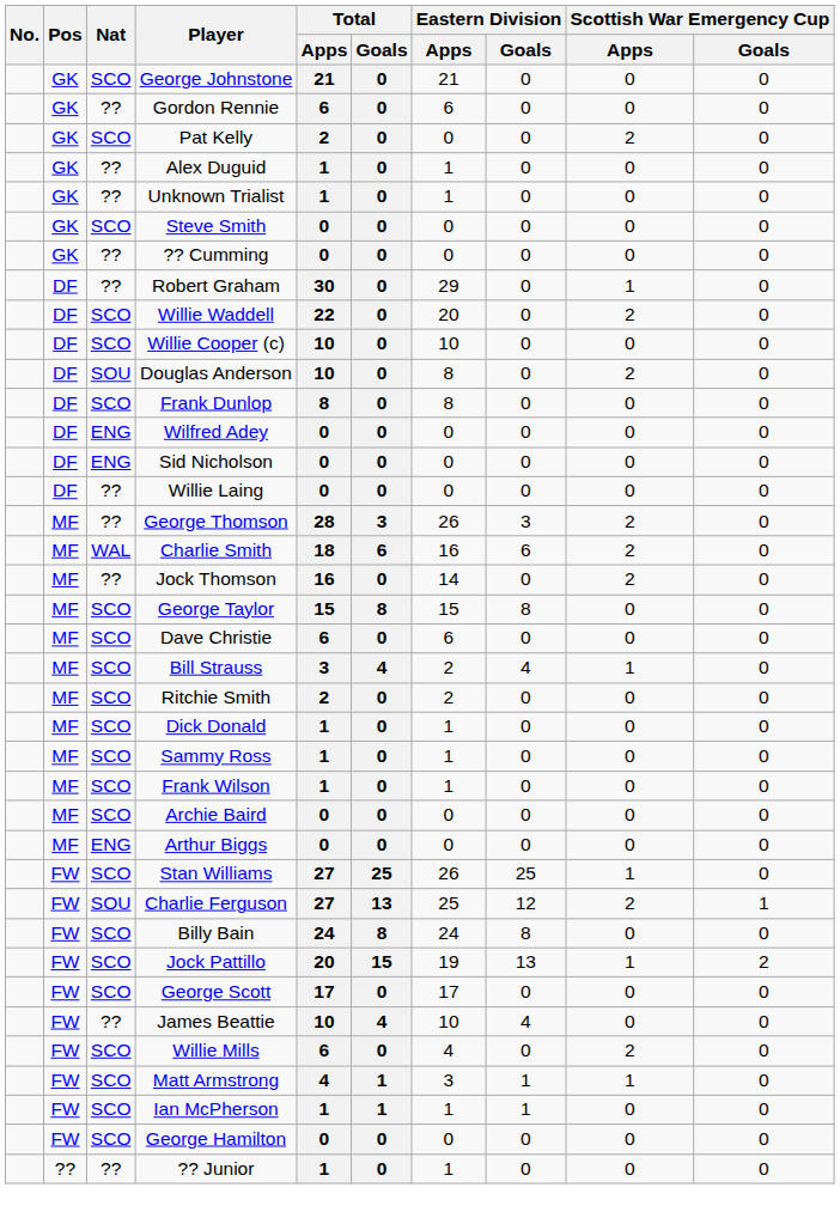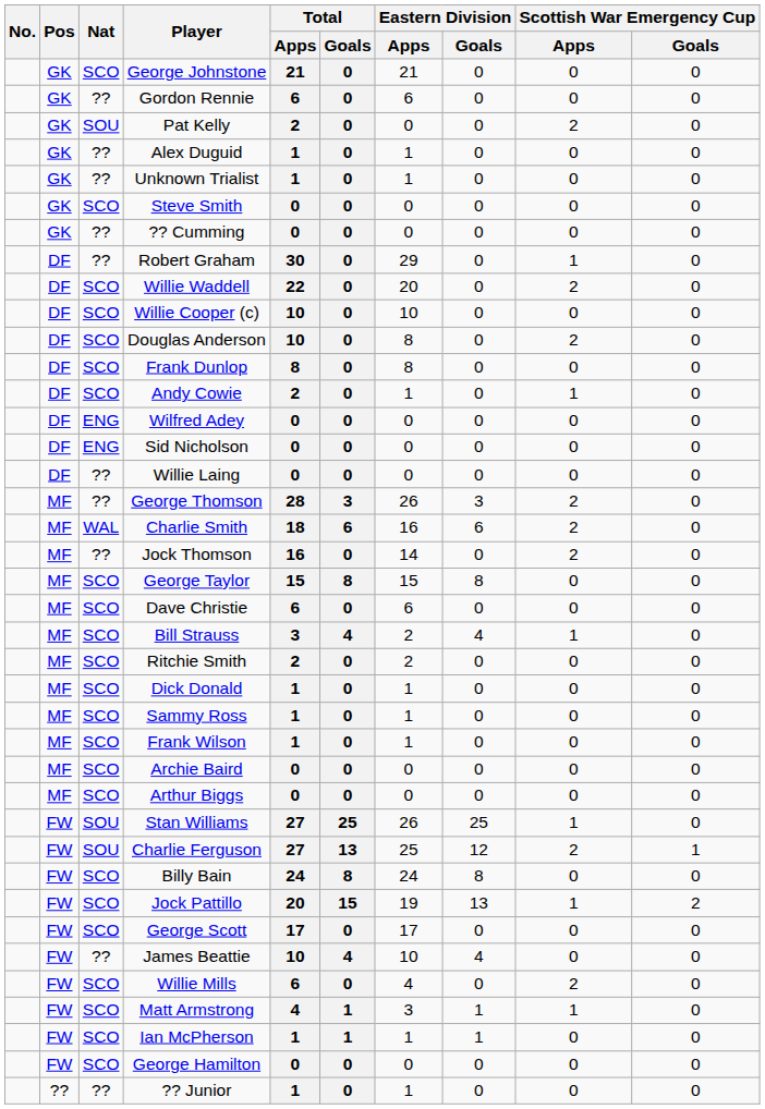 <table class="wikitable sortable" style="text-align: center;">
 <tr>
 <th rowspan="2"><abbr>No.</abbr></th>
 <th rowspan="2"><abbr>Pos</abbr></th>
 <th rowspan="2"><abbr>Nat</abbr></th>
 <th rowspan="2">Player</th>
 <th colspan="2">Total</th>
 <th colspan="2">Eastern Division</th>
 <th colspan="2">Scottish War Emergency Cup</th>
 </tr>
 <tr>
 <th>Apps</th>
 <th>Goals</th>
 <th>Apps</th>
 <th>Goals</th>
 <th>Apps</th>
 <th>Goals</th>
 </tr>
 <tr>
 <td></td>
 <td><a href='#'>GK</a></td>
 <td> <a href='#'>SCO</a></td>
 <td><a href='#'>George Johnstone</a></td>
 <th>21</th>
 <th>0</th>
 <td>21</td>
 <td>0</td>
 <td>0</td>
 <td>0</td>
 </tr>
 <tr>
 <td></td>
 <td><a href='#'>GK</a></td>
 <td>??</td>
 <td>Gordon Rennie</td>
 <th>6</th>
 <th>0</th>
 <td>6</td>
 <td>0</td>
 <td>0</td>
 <td>0</td>
 </tr>
 <tr>
 <td></td>
 <td><a href='#'>GK</a></td>
-<td> <a href='#'>SCO</a></td>
+<td> <a href='#'>SOU</a></td>
 <td>Pat Kelly</td>
 <th>2</th>
 <th>0</th>
 <td>0</td>
 <td>0</td>
 <td>2</td>
 <td>0</td>
 </tr>
 <tr>
 <td></td>
 <td><a href='#'>GK</a></td>
 <td>??</td>
 <td>Alex Duguid</td>
 <th>1</th>
 <th>0</th>
 <td>1</td>
 <td>0</td>
 <td>0</td>
 <td>0</td>
 </tr>
 <tr>
 <td></td>
 <td><a href='#'>GK</a></td>
 <td>??</td>
 <td>Unknown Trialist</td>
 <th>1</th>
 <th>0</th>
 <td>1</td>
 <td>0</td>
 <td>0</td>
 <td>0</td>
 </tr>
 <tr>
 <td></td>
 <td><a href='#'>GK</a></td>
 <td> <a href='#'>SCO</a></td>
 <td><a href='#'>Steve Smith</a></td>
 <th>0</th>
 <th>0</th>
 <td>0</td>
 <td>0</td>
 <td>0</td>
 <td>0</td>
 </tr>
 <tr>
 <td></td>
 <td><a href='#'>GK</a></td>
 <td>??</td>
 <td>?? Cumming</td>
 <th>0</th>
 <th>0</th>
 <td>0</td>
 <td>0</td>
 <td>0</td>
 <td>0</td>
 </tr>
 <tr>
 <td></td>
 <td><a href='#'>DF</a></td>
 <td>??</td>
 <td>Robert Graham</td>
 <th>30</th>
 <th>0</th>
 <td>29</td>
 <td>0</td>
 <td>1</td>
 <td>0</td>
 </tr>
 <tr>
 <td></td>
 <td><a href='#'>DF</a></td>
 <td> <a href='#'>SCO</a></td>
 <td><a href='#'>Willie Waddell</a></td>
 <th>22</th>
 <th>0</th>
 <td>20</td>
 <td>0</td>
 <td>2</td>
 <td>0</td>
 </tr>
 <tr>
 <td></td>
 <td><a href='#'>DF</a></td>
 <td> <a href='#'>SCO</a></td>
 <td><a href='#'>Willie Cooper</a> (c)</td>
 <th>10</th>
 <th>0</th>
 <td>10</td>
 <td>0</td>
 <td>0</td>
 <td>0</td>
 </tr>
 <tr>
 <td></td>
 <td><a href='#'>DF</a></td>
-<td> <a href='#'>SOU</a></td>
+<td> <a href='#'>SCO</a></td>
 <td>Douglas Anderson</td>
 <th>10</th>
 <th>0</th>
 <td>8</td>
 <td>0</td>
 <td>2</td>
 <td>0</td>
 </tr>
 <tr>
 <td></td>
 <td><a href='#'>DF</a></td>
 <td> <a href='#'>SCO</a></td>
 <td><a href='#'>Frank Dunlop</a></td>
 <th>8</th>
 <th>0</th>
 <td>8</td>
 <td>0</td>
 <td>0</td>
+<td>0</td>
+</tr>
+<tr>
+<td></td>
+<td><a href='#'>DF</a></td>
+<td> <a href='#'>SCO</a></td>
+<td><a href='#'>Andy Cowie</a></td>
+<th>2</th>
+<th>0</th>
+<td>1</td>
+<td>0</td>
+<td>1</td>
 <td>0</td>
 </tr>
 <tr>
 <td></td>
 <td><a href='#'>DF</a></td>
 <td> <a href='#'>ENG</a></td>
 <td><a href='#'>Wilfred Adey</a></td>
 <th>0</th>
 <th>0</th>
 <td>0</td>
 <td>0</td>
 <td>0</td>
 <td>0</td>
 </tr>
 <tr>
 <td></td>
 <td><a href='#'>DF</a></td>
 <td> <a href='#'>ENG</a></td>
 <td>Sid Nicholson</td>
 <th>0</th>
 <th>0</th>
 <td>0</td>
 <td>0</td>
 <td>0</td>
 <td>0</td>
 </tr>
 <tr>
 <td></td>
 <td><a href='#'>DF</a></td>
 <td>??</td>
 <td>Willie Laing</td>
 <th>0</th>
 <th>0</th>
 <td>0</td>
 <td>0</td>
 <td>0</td>
 <td>0</td>
 </tr>
 <tr>
 <td></td>
 <td><a href='#'>MF</a></td>
 <td>??</td>
 <td><a href='#'>George Thomson</a></td>
 <th>28</th>
 <th>3</th>
 <td>26</td>
 <td>3</td>
 <td>2</td>
 <td>0</td>
 </tr>
 <tr>
 <td></td>
 <td><a href='#'>MF</a></td>
 <td> <a href='#'>WAL</a></td>
 <td><a href='#'>Charlie Smith</a></td>
 <th>18</th>
 <th>6</th>
 <td>16</td>
 <td>6</td>
 <td>2</td>
 <td>0</td>
 </tr>
 <tr>
 <td></td>
 <td><a href='#'>MF</a></td>
 <td>??</td>
 <td>Jock Thomson</td>
 <th>16</th>
 <th>0</th>
 <td>14</td>
 <td>0</td>
 <td>2</td>
 <td>0</td>
 </tr>
 <tr>
 <td></td>
 <td><a href='#'>MF</a></td>
 <td> <a href='#'>SCO</a></td>
 <td><a href='#'>George Taylor</a></td>
 <th>15</th>
 <th>8</th>
 <td>15</td>
 <td>8</td>
 <td>0</td>
 <td>0</td>
 </tr>
 <tr>
 <td></td>
 <td><a href='#'>MF</a></td>
 <td> <a href='#'>SCO</a></td>
 <td>Dave Christie</td>
 <th>6</th>
 <th>0</th>
 <td>6</td>
 <td>0</td>
 <td>0</td>
 <td>0</td>
 </tr>
 <tr>
 <td></td>
 <td><a href='#'>MF</a></td>
 <td> <a href='#'>SCO</a></td>
 <td><a href='#'>Bill Strauss</a></td>
 <th>3</th>
 <th>4</th>
 <td>2</td>
 <td>4</td>
 <td>1</td>
 <td>0</td>
 </tr>
 <tr>
 <td></td>
 <td><a href='#'>MF</a></td>
 <td> <a href='#'>SCO</a></td>
 <td>Ritchie Smith</td>
 <th>2</th>
 <th>0</th>
 <td>2</td>
 <td>0</td>
 <td>0</td>
 <td>0</td>
 </tr>
 <tr>
 <td></td>
 <td><a href='#'>MF</a></td>
 <td> <a href='#'>SCO</a></td>
 <td><a href='#'>Dick Donald</a></td>
 <th>1</th>
 <th>0</th>
 <td>1</td>
 <td>0</td>
 <td>0</td>
 <td>0</td>
 </tr>
 <tr>
 <td></td>
 <td><a href='#'>MF</a></td>
 <td> <a href='#'>SCO</a></td>
 <td><a href='#'>Sammy Ross</a></td>
 <th>1</th>
 <th>0</th>
 <td>1</td>
 <td>0</td>
 <td>0</td>
 <td>0</td>
 </tr>
 <tr>
 <td></td>
 <td><a href='#'>MF</a></td>
 <td> <a href='#'>SCO</a></td>
 <td><a href='#'>Frank Wilson</a></td>
 <th>1</th>
 <th>0</th>
 <td>1</td>
 <td>0</td>
 <td>0</td>
 <td>0</td>
 </tr>
 <tr>
 <td></td>
 <td><a href='#'>MF</a></td>
 <td> <a href='#'>SCO</a></td>
 <td><a href='#'>Archie Baird</a></td>
 <th>0</th>
 <th>0</th>
 <td>0</td>
 <td>0</td>
 <td>0</td>
 <td>0</td>
 </tr>
 <tr>
 <td></td>
 <td><a href='#'>MF</a></td>
-<td> <a href='#'>ENG</a></td>
+<td> <a href='#'>SCO</a></td>
 <td><a href='#'>Arthur Biggs</a></td>
 <th>0</th>
 <th>0</th>
 <td>0</td>
 <td>0</td>
 <td>0</td>
 <td>0</td>
 </tr>
 <tr>
 <td></td>
 <td><a href='#'>FW</a></td>
-<td> <a href='#'>SCO</a></td>
+<td> <a href='#'>SOU</a></td>
 <td><a href='#'>Stan Williams</a></td>
 <th>27</th>
 <th>25</th>
 <td>26</td>
 <td>25</td>
 <td>1</td>
 <td>0</td>
 </tr>
 <tr>
 <td></td>
 <td><a href='#'>FW</a></td>
 <td> <a href='#'>SOU</a></td>
 <td><a href='#'>Charlie Ferguson</a></td>
 <th>27</th>
 <th>13</th>
 <td>25</td>
 <td>12</td>
 <td>2</td>
 <td>1</td>
 </tr>
 <tr>
 <td></td>
 <td><a href='#'>FW</a></td>
 <td> <a href='#'>SCO</a></td>
 <td>Billy Bain</td>
 <th>24</th>
 <th>8</th>
 <td>24</td>
 <td>8</td>
 <td>0</td>
 <td>0</td>
 </tr>
 <tr>
 <td></td>
 <td><a href='#'>FW</a></td>
 <td> <a href='#'>SCO</a></td>
 <td><a href='#'>Jock Pattillo</a></td>
 <th>20</th>
 <th>15</th>
 <td>19</td>
 <td>13</td>
 <td>1</td>
 <td>2</td>
 </tr>
 <tr>
 <td></td>
 <td><a href='#'>FW</a></td>
 <td> <a href='#'>SCO</a></td>
 <td><a href='#'>George Scott</a></td>
 <th>17</th>
 <th>0</th>
 <td>17</td>
 <td>0</td>
 <td>0</td>
 <td>0</td>
 </tr>
 <tr>
 <td></td>
 <td><a href='#'>FW</a></td>
 <td>??</td>
 <td>James Beattie</td>
 <th>10</th>
 <th>4</th>
 <td>10</td>
 <td>4</td>
 <td>0</td>
 <td>0</td>
 </tr>
 <tr>
 <td></td>
 <td><a href='#'>FW</a></td>
 <td> <a href='#'>SCO</a></td>
 <td><a href='#'>Willie Mills</a></td>
 <th>6</th>
 <th>0</th>
 <td>4</td>
 <td>0</td>
 <td>2</td>
 <td>0</td>
 </tr>
 <tr>
 <td></td>
 <td><a href='#'>FW</a></td>
 <td> <a href='#'>SCO</a></td>
 <td><a href='#'>Matt Armstrong</a></td>
 <th>4</th>
 <th>1</th>
 <td>3</td>
 <td>1</td>
 <td>1</td>
 <td>0</td>
 </tr>
 <tr>
 <td></td>
 <td><a href='#'>FW</a></td>
 <td> <a href='#'>SCO</a></td>
 <td><a href='#'>Ian McPherson</a></td>
 <th>1</th>
 <th>1</th>
 <td>1</td>
 <td>1</td>
 <td>0</td>
 <td>0</td>
 </tr>
 <tr>
 <td></td>
 <td><a href='#'>FW</a></td>
 <td> <a href='#'>SCO</a></td>
 <td><a href='#'>George Hamilton</a></td>
 <th>0</th>
 <th>0</th>
 <td>0</td>
 <td>0</td>
 <td>0</td>
 <td>0</td>
 </tr>
 <tr>
 <td></td>
 <td>??</td>
 <td>??</td>
 <td>?? Junior</td>
 <th>1</th>
 <th>0</th>
 <td>1</td>
 <td>0</td>
 <td>0</td>
 <td>0</td>
 </tr>
 </table>
